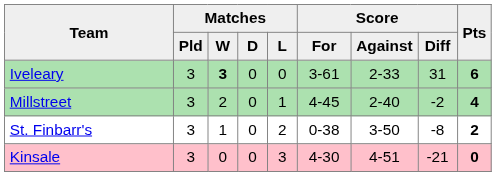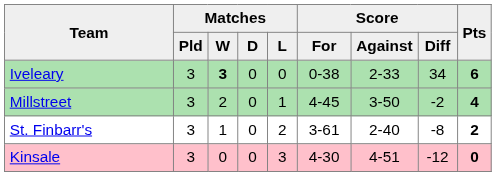 <table style=border-collapse:collapse border=1 cellspacing=0 cellpadding=5>
 <tr align=center bgcolor=#efefef>
 <th rowspan=2 width=165>Team</th>
 <th colspan=4>Matches</th>
 <th colspan=3>Score</th>
 <th rowspan=2width=20>Pts</th>
 </tr>
 <tr align=center bgcolor=#efefef>
 <th width=20>Pld</th>
 <th width=20>W</th>
 <th width=20>D</th>
 <th width=20>L</th>
 <th width=45>For</th>
 <th width=45>Against</th>
 <th width=30>Diff</th>
 </tr>
 <tr align=center style="background:#ACE1AF;">
 <td style="text-align:left;"><a href='#'>Iveleary</a></td>
 <td>3</td>
 <td><strong>3</strong></td>
 <td>0</td>
 <td>0</td>
-<td>3-61</td>
+<td>0-38</td>
 <td>2-33</td>
-<td>31</td>
+<td>34</td>
 <td><strong>6</strong></td>
 </tr>
 <tr align=center  style="background:#ACE1AF;">
 <td style="text-align:left;"><a href='#'>Millstreet</a></td>
 <td>3</td>
 <td>2</td>
 <td>0</td>
 <td>1</td>
 <td>4-45</td>
-<td>2-40</td>
+<td>3-50</td>
 <td>-2</td>
 <td><strong>4</strong></td>
 </tr>
 <tr align=center>
 <td style="text-align:left;"><a href='#'>St. Finbarr's</a></td>
 <td>3</td>
 <td>1</td>
 <td>0</td>
 <td>2</td>
-<td>0-38</td>
-<td>3-50</td>
+<td>3-61</td>
+<td>2-40</td>
 <td>-8</td>
 <td><strong>2</strong></td>
 </tr>
 <tr align=center style="background:#FFC0CB;">
 <td style="text-align:left;"><a href='#'>Kinsale</a></td>
 <td>3</td>
 <td>0</td>
 <td>0</td>
 <td>3</td>
 <td>4-30</td>
 <td>4-51</td>
-<td>-21</td>
+<td>-12</td>
 <td><strong>0</strong></td>
 </tr>
 </table>
